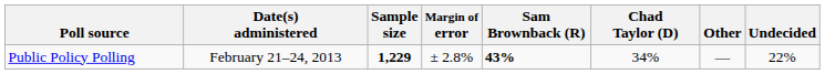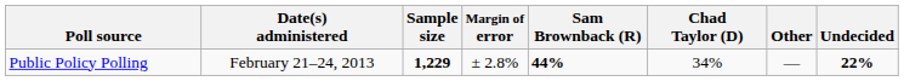 <table class="wikitable">
 <tr valign= bottom>
 <th style="width:185px;">Poll source</th>
 <th style="width:190px;">Date(s)<br>administered</th>
 <th class=small>Sample<br>size</th>
 <th><small>Margin of</small><br>error</th>
 <th style="width:110px;">Sam<br>Brownback (R)</th>
 <th style="width:110px;">Chad<br>Taylor (D)</th>
 <th style="width:40px;">Other</th>
 <th style="width:40px;">Undecided</th>
 </tr>
 <tr>
 <td><a href='#'>Public Policy Polling</a></td>
 <td align=center>February 21–24, 2013</td>
 <td align=center><strong>1,229</strong></td>
 <td align=center>± 2.8%</td>
-<td><strong>43%</strong></td>
+<td><strong>44%</strong></td>
 <td align=center>34%</td>
 <td align=center>—</td>
-<td align=center>22%</td>
+<td align=center><strong>22%</strong></td>
 </tr>
 </table>
